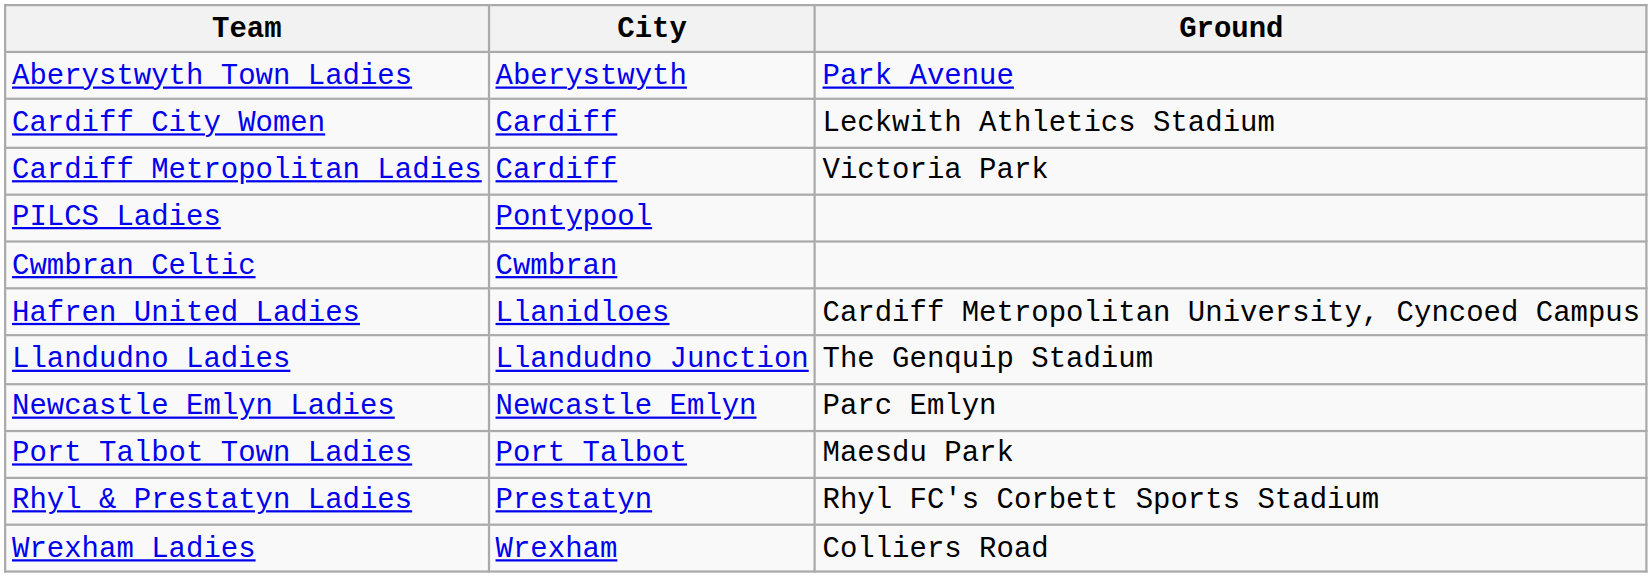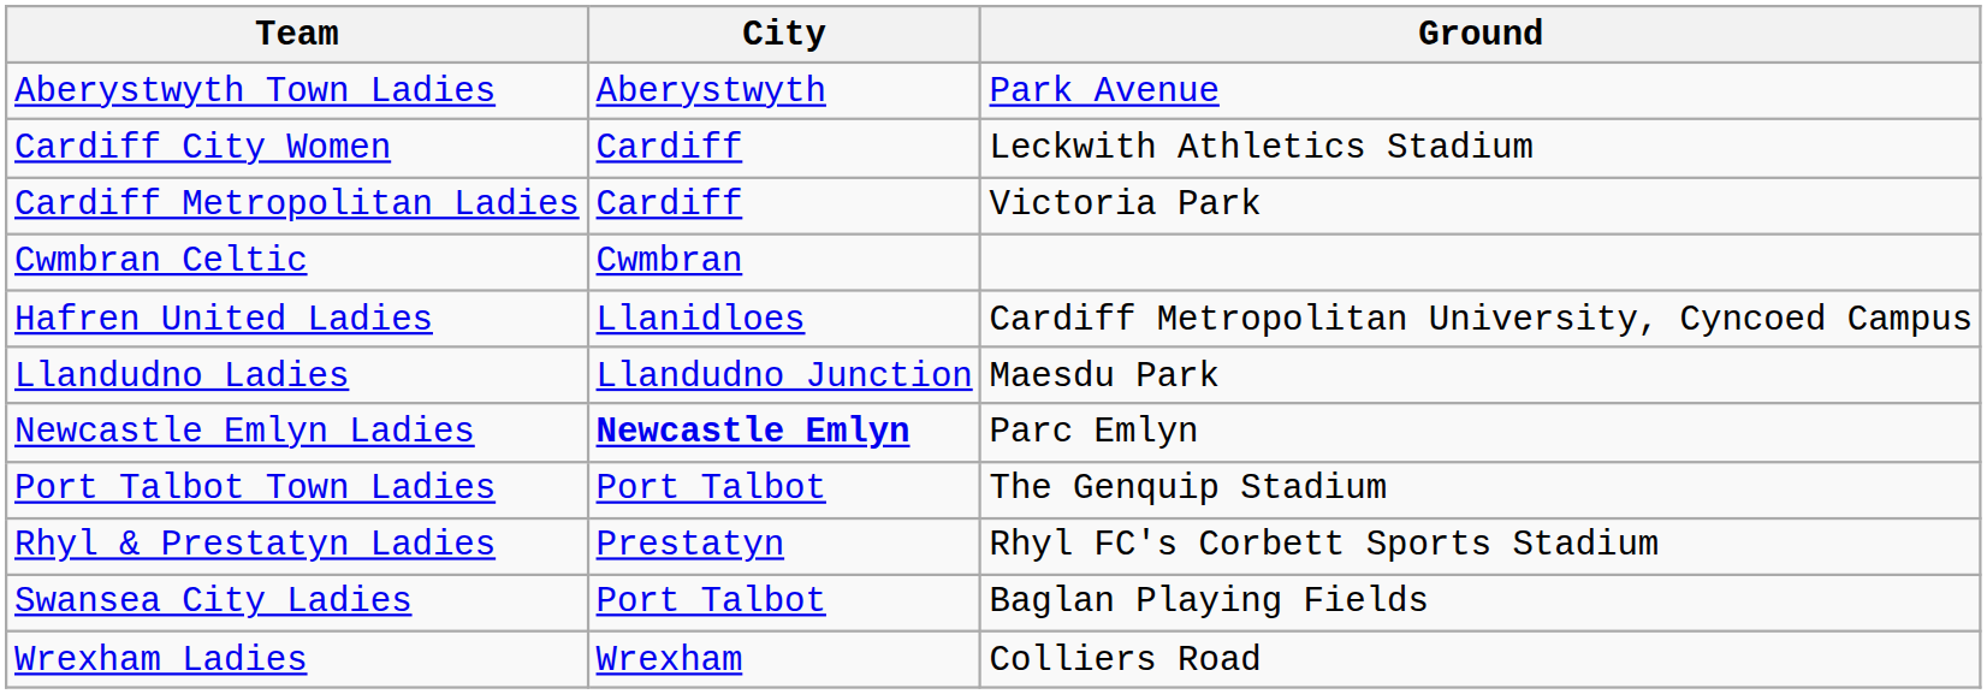 <table class="sortable wikitable">
 <tr align=center>
 <th>Team</th>
 <th>City</th>
 <th>Ground</th>
 </tr>
 <tr>
 <td><a href='#'>Aberystwyth Town Ladies</a></td>
 <td><a href='#'>Aberystwyth</a></td>
 <td><a href='#'>Park Avenue</a></td>
 </tr>
 <tr>
 <td><a href='#'>Cardiff City Women</a></td>
 <td><a href='#'>Cardiff</a></td>
 <td>Leckwith Athletics Stadium</td>
 </tr>
 <tr>
 <td><a href='#'>Cardiff Metropolitan Ladies</a></td>
 <td><a href='#'>Cardiff</a></td>
 <td>Victoria Park</td>
 </tr>
 <tr>
-<td><a href='#'>PILCS Ladies</a></td>
-<td><a href='#'>Pontypool</a></td>
-<td></td>
-</tr>
-<tr>
 <td><a href='#'>Cwmbran Celtic</a></td>
 <td><a href='#'>Cwmbran</a></td>
 <td></td>
 </tr>
 <tr>
 <td><a href='#'>Hafren United Ladies</a></td>
 <td><a href='#'>Llanidloes</a></td>
 <td>Cardiff Metropolitan University, Cyncoed Campus</td>
 </tr>
 <tr>
 <td><a href='#'>Llandudno Ladies</a></td>
 <td><a href='#'>Llandudno Junction</a></td>
-<td>The Genquip Stadium</td>
+<td>Maesdu Park</td>
 </tr>
 <tr>
 <td><a href='#'>Newcastle Emlyn Ladies</a></td>
-<td><a href='#'>Newcastle Emlyn</a></td>
+<td><strong><a href='#'>Newcastle Emlyn</a></strong></td>
 <td>Parc Emlyn</td>
 </tr>
 <tr>
 <td><a href='#'>Port Talbot Town Ladies</a></td>
 <td><a href='#'>Port Talbot</a></td>
-<td>Maesdu Park</td>
+<td>The Genquip Stadium</td>
 </tr>
 <tr>
 <td><a href='#'>Rhyl & Prestatyn Ladies</a></td>
 <td><a href='#'>Prestatyn</a></td>
 <td>Rhyl FC's Corbett Sports Stadium</td>
 </tr>
 <tr>
+<td><a href='#'>Swansea City Ladies</a></td>
+<td><a href='#'>Port Talbot</a></td>
+<td>Baglan Playing Fields</td>
+</tr>
+<tr>
 <td><a href='#'>Wrexham Ladies</a></td>
 <td><a href='#'>Wrexham</a></td>
 <td>Colliers Road</td>
 </tr>
 </table>
